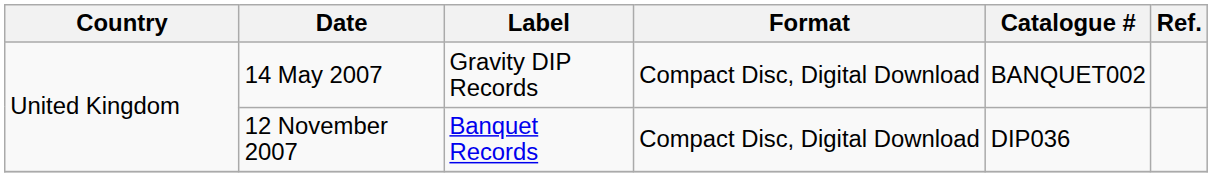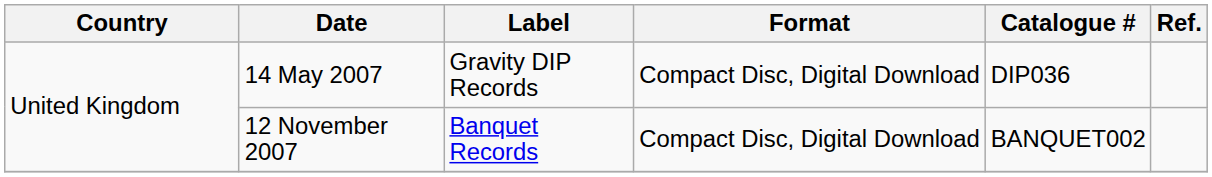 <table class="wikitable">
 <tr>
 <th width="150px">Country</th>
 <th width="130px">Date</th>
 <th width="120px">Label</th>
 <th>Format</th>
 <th>Catalogue #</th>
 <th>Ref.</th>
 </tr>
 <tr>
 <td rowspan="2">United Kingdom</td>
 <td rowspan="1">14 May 2007</td>
 <td>Gravity DIP Records</td>
 <td>Compact Disc, Digital Download</td>
-<td>BANQUET002</td>
+<td>DIP036</td>
 <td></td>
 </tr>
 <tr>
 <td rowspan="1">12 November 2007</td>
 <td><a href='#'>Banquet Records</a></td>
 <td>Compact Disc, Digital Download</td>
-<td>DIP036</td>
+<td>BANQUET002</td>
 <td></td>
 </tr>
 <tr>
 </tr>
 </table>
